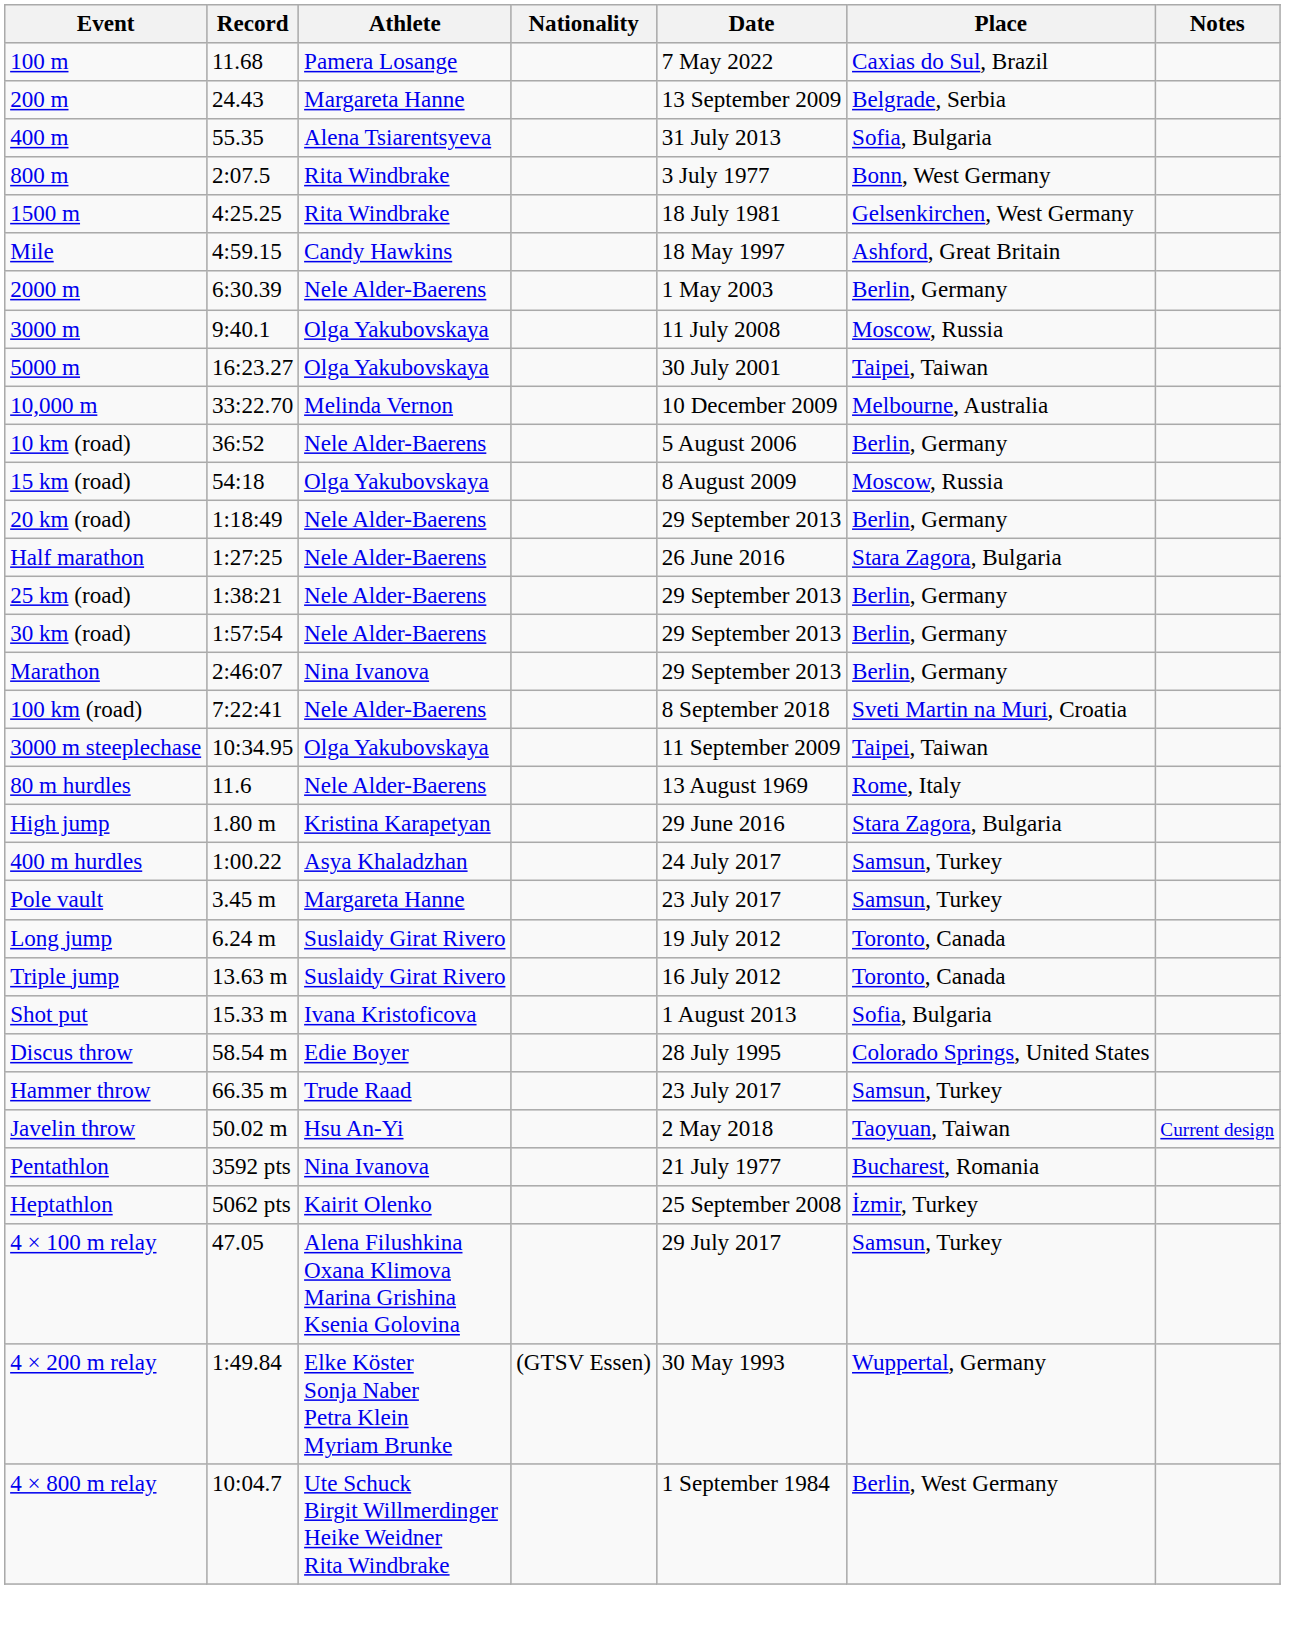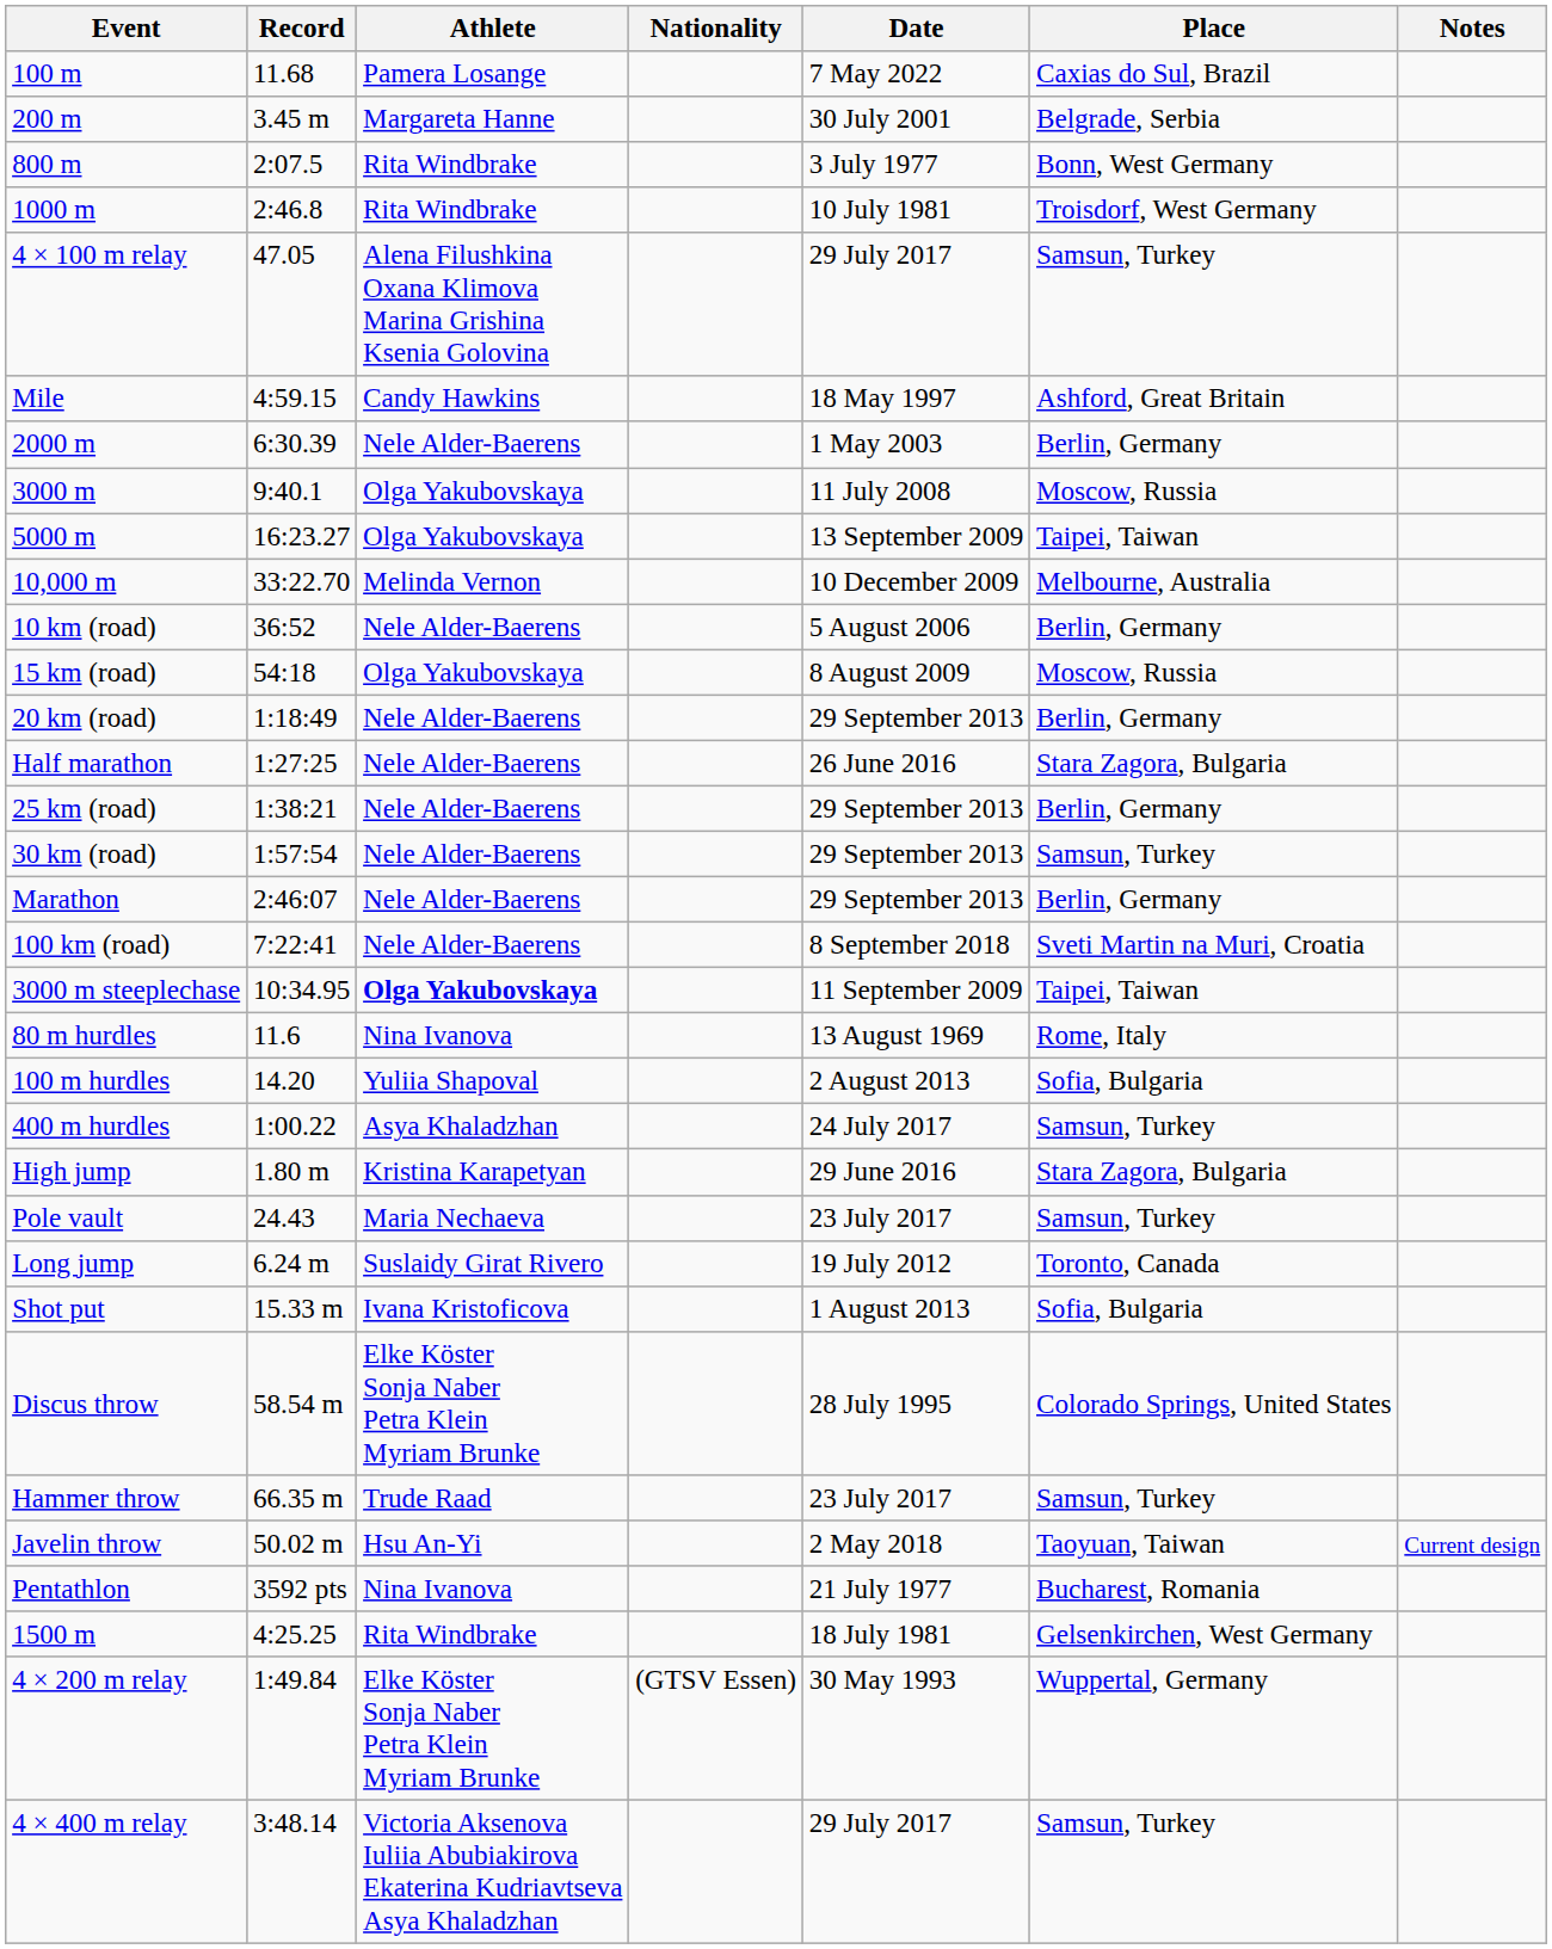 <table class="wikitable sortable" style="font-size:95%;">
 <tr>
 <th>Event</th>
 <th>Record</th>
 <th>Athlete</th>
 <th>Nationality</th>
 <th>Date</th>
 <th>Place</th>
 <th>Notes</th>
 </tr>
 <tr>
 <td><a href='#'>100 m</a></td>
 <td>11.68 </td>
 <td><a href='#'>Pamera Losange</a></td>
 <td></td>
 <td>7 May 2022</td>
 <td><a href='#'>Caxias do Sul</a>, Brazil</td>
 <td></td>
 </tr>
 <tr>
 <td><a href='#'>200 m</a></td>
-<td>24.43</td>
+<td>3.45 m</td>
 <td><a href='#'>Margareta Hanne</a></td>
 <td></td>
-<td>13 September 2009</td>
+<td>30 July 2001</td>
 <td><a href='#'>Belgrade</a>, Serbia</td>
-<td></td>
-</tr>
-<tr>
-<td><a href='#'>400 m</a></td>
-<td>55.35</td>
-<td><a href='#'>Alena Tsiarentsyeva</a></td>
-<td></td>
-<td>31 July 2013</td>
-<td><a href='#'>Sofia</a>, Bulgaria</td>
 <td></td>
 </tr>
 <tr>
 <td><a href='#'>800 m</a></td>
 <td>2:07.5</td>
 <td><a href='#'>Rita Windbrake</a></td>
 <td></td>
 <td>3 July 1977</td>
 <td><a href='#'>Bonn</a>, West Germany</td>
 <td></td>
 </tr>
 <tr>
-<td><a href='#'>1500 m</a></td>
-<td>4:25.25</td>
+<td><a href='#'>1000 m</a></td>
+<td>2:46.8</td>
 <td><a href='#'>Rita Windbrake</a></td>
 <td></td>
-<td>18 July 1981</td>
-<td><a href='#'>Gelsenkirchen</a>, West Germany</td>
+<td>10 July 1981</td>
+<td><a href='#'>Troisdorf</a>, West Germany</td>
+<td></td>
+</tr>
+<tr>
+<td valign=top><a href='#'>4 × 100 m relay</a></td>
+<td valign=top>47.05</td>
+<td><a href='#'>Alena Filushkina</a><br><a href='#'>Oxana Klimova</a><br><a href='#'>Marina Grishina</a><br><a href='#'>Ksenia Golovina</a></td>
+<td valign=top></td>
+<td valign=top>29 July 2017</td>
+<td valign=top><a href='#'>Samsun</a>, Turkey</td>
 <td></td>
 </tr>
 <tr>
 <td><a href='#'>Mile</a></td>
 <td>4:59.15</td>
 <td><a href='#'>Candy Hawkins</a></td>
 <td></td>
 <td>18 May 1997</td>
 <td><a href='#'>Ashford</a>, Great Britain</td>
 <td></td>
 </tr>
 <tr>
 <td><a href='#'>2000 m</a></td>
 <td>6:30.39</td>
 <td><a href='#'>Nele Alder-Baerens</a></td>
 <td></td>
 <td>1 May 2003</td>
 <td><a href='#'>Berlin</a>, Germany</td>
 <td></td>
 </tr>
 <tr>
 <td><a href='#'>3000 m</a></td>
 <td>9:40.1</td>
 <td><a href='#'>Olga Yakubovskaya</a></td>
 <td></td>
 <td>11 July 2008</td>
 <td><a href='#'>Moscow</a>, Russia</td>
 <td></td>
 </tr>
 <tr>
 <td><a href='#'>5000 m</a></td>
 <td>16:23.27</td>
 <td><a href='#'>Olga Yakubovskaya</a></td>
 <td></td>
-<td>30 July 2001</td>
+<td>13 September 2009</td>
 <td><a href='#'>Taipei</a>, Taiwan</td>
 <td></td>
 </tr>
 <tr>
 <td><a href='#'>10,000 m</a></td>
 <td>33:22.70</td>
 <td><a href='#'>Melinda Vernon</a></td>
 <td></td>
 <td>10 December 2009</td>
 <td><a href='#'>Melbourne</a>, Australia</td>
 <td></td>
 </tr>
 <tr>
 <td><a href='#'>10 km</a> (road)</td>
 <td>36:52</td>
 <td><a href='#'>Nele Alder-Baerens</a></td>
 <td></td>
 <td>5 August 2006</td>
 <td><a href='#'>Berlin</a>, Germany</td>
 <td></td>
 </tr>
 <tr>
 <td><a href='#'>15 km</a> (road)</td>
 <td>54:18</td>
 <td><a href='#'>Olga Yakubovskaya</a></td>
 <td></td>
 <td>8 August 2009</td>
 <td><a href='#'>Moscow</a>, Russia</td>
 <td></td>
 </tr>
 <tr>
 <td><a href='#'>20 km</a> (road)</td>
 <td>1:18:49</td>
 <td><a href='#'>Nele Alder-Baerens</a></td>
 <td></td>
 <td>29 September 2013</td>
 <td><a href='#'>Berlin</a>, Germany</td>
 <td></td>
 </tr>
 <tr>
 <td><a href='#'>Half marathon</a></td>
 <td>1:27:25</td>
 <td><a href='#'>Nele Alder-Baerens</a></td>
 <td></td>
 <td>26 June 2016</td>
 <td><a href='#'>Stara Zagora</a>, Bulgaria</td>
 <td></td>
 </tr>
 <tr>
 <td><a href='#'>25 km</a> (road)</td>
 <td>1:38:21</td>
 <td><a href='#'>Nele Alder-Baerens</a></td>
 <td></td>
 <td>29 September 2013</td>
 <td><a href='#'>Berlin</a>, Germany</td>
 <td></td>
 </tr>
 <tr>
 <td><a href='#'>30 km</a> (road)</td>
 <td>1:57:54</td>
 <td><a href='#'>Nele Alder-Baerens</a></td>
 <td></td>
 <td>29 September 2013</td>
-<td><a href='#'>Berlin</a>, Germany</td>
+<td valign=top><a href='#'>Samsun</a>, Turkey</td>
 <td></td>
 </tr>
 <tr>
 <td><a href='#'>Marathon</a></td>
 <td>2:46:07</td>
-<td><a href='#'>Nina Ivanova</a></td>
+<td><a href='#'>Nele Alder-Baerens</a></td>
 <td></td>
 <td>29 September 2013</td>
 <td><a href='#'>Berlin</a>, Germany</td>
 <td></td>
 </tr>
 <tr>
 <td><a href='#'>100 km</a> (road)</td>
 <td>7:22:41</td>
 <td><a href='#'>Nele Alder-Baerens</a></td>
 <td></td>
 <td>8 September 2018</td>
 <td><a href='#'>Sveti Martin na Muri</a>, Croatia</td>
 <td></td>
 </tr>
 <tr>
 <td><a href='#'>3000 m steeplechase</a></td>
 <td>10:34.95</td>
-<td><a href='#'>Olga Yakubovskaya</a></td>
+<td><strong><a href='#'>Olga Yakubovskaya</a></strong></td>
 <td></td>
 <td>11 September 2009</td>
 <td><a href='#'>Taipei</a>, Taiwan</td>
 <td></td>
 </tr>
 <tr>
 <td><a href='#'>80 m hurdles</a></td>
 <td>11.6</td>
-<td><a href='#'>Nele Alder-Baerens</a></td>
+<td><a href='#'>Nina Ivanova</a></td>
 <td></td>
 <td>13 August 1969</td>
 <td><a href='#'>Rome</a>, Italy</td>
+<td></td>
+</tr>
+<tr>
+<td><a href='#'>100 m hurdles</a></td>
+<td>14.20 </td>
+<td><a href='#'>Yuliia Shapoval</a></td>
+<td></td>
+<td>2 August 2013</td>
+<td><a href='#'>Sofia</a>, Bulgaria</td>
+<td></td>
+</tr>
+<tr>
+<td><a href='#'>400 m hurdles</a></td>
+<td>1:00.22</td>
+<td><a href='#'>Asya Khaladzhan</a></td>
+<td></td>
+<td>24 July 2017</td>
+<td><a href='#'>Samsun</a>, Turkey</td>
 <td></td>
 </tr>
 <tr>
 <td><a href='#'>High jump</a></td>
 <td>1.80 m</td>
 <td><a href='#'>Kristina Karapetyan</a></td>
 <td></td>
 <td>29 June 2016</td>
 <td><a href='#'>Stara Zagora</a>, Bulgaria</td>
 <td></td>
 </tr>
 <tr>
-<td><a href='#'>400 m hurdles</a></td>
-<td>1:00.22</td>
-<td><a href='#'>Asya Khaladzhan</a></td>
-<td></td>
-<td>24 July 2017</td>
-<td><a href='#'>Samsun</a>, Turkey</td>
-<td></td>
-</tr>
-<tr>
 <td><a href='#'>Pole vault</a></td>
-<td>3.45 m</td>
-<td><a href='#'>Margareta Hanne</a></td>
+<td>24.43</td>
+<td><a href='#'>Maria Nechaeva</a></td>
 <td></td>
 <td>23 July 2017</td>
 <td><a href='#'>Samsun</a>, Turkey</td>
 <td></td>
 </tr>
 <tr>
 <td><a href='#'>Long jump</a></td>
 <td>6.24 m </td>
 <td><a href='#'>Suslaidy Girat Rivero</a></td>
 <td></td>
 <td>19 July 2012</td>
 <td><a href='#'>Toronto</a>, Canada</td>
 <td></td>
 </tr>
 <tr>
-<td><a href='#'>Triple jump</a></td>
-<td>13.63 m </td>
-<td><a href='#'>Suslaidy Girat Rivero</a></td>
-<td></td>
-<td>16 July 2012</td>
-<td><a href='#'>Toronto</a>, Canada</td>
-<td></td>
-</tr>
-<tr>
 <td><a href='#'>Shot put</a></td>
 <td>15.33 m</td>
 <td><a href='#'>Ivana Kristoficova</a></td>
 <td></td>
 <td>1 August 2013</td>
 <td><a href='#'>Sofia</a>, Bulgaria</td>
 <td></td>
 </tr>
 <tr>
 <td><a href='#'>Discus throw</a></td>
 <td>58.54 m</td>
-<td><a href='#'>Edie Boyer</a></td>
+<td><a href='#'>Elke Köster</a><br><a href='#'>Sonja Naber</a><br><a href='#'>Petra Klein</a><br><a href='#'>Myriam Brunke</a></td>
 <td></td>
 <td>28 July 1995</td>
 <td><a href='#'>Colorado Springs</a>, United States</td>
 <td></td>
 </tr>
 <tr>
 <td><a href='#'>Hammer throw</a></td>
 <td>66.35 m</td>
 <td><a href='#'>Trude Raad</a></td>
 <td></td>
 <td>23 July 2017</td>
 <td><a href='#'>Samsun</a>, Turkey</td>
 <td></td>
 </tr>
 <tr>
 <td><a href='#'>Javelin throw</a></td>
 <td>50.02 m</td>
 <td><a href='#'>Hsu An-Yi</a></td>
 <td></td>
 <td>2 May 2018</td>
 <td><a href='#'>Taoyuan</a>, Taiwan</td>
 <td><small><a href='#'>Current design</a></small></td>
 </tr>
 <tr>
 <td><a href='#'>Pentathlon</a></td>
 <td>3592 pts</td>
 <td><a href='#'>Nina Ivanova</a></td>
 <td></td>
 <td>21 July 1977</td>
 <td><a href='#'>Bucharest</a>, Romania</td>
 <td></td>
 </tr>
 <tr>
-<td><a href='#'>Heptathlon</a></td>
-<td>5062 pts</td>
-<td><a href='#'>Kairit Olenko</a></td>
+<td><a href='#'>1500 m</a></td>
+<td>4:25.25</td>
+<td><a href='#'>Rita Windbrake</a></td>
 <td></td>
-<td>25 September 2008</td>
-<td><a href='#'>İzmir</a>, Turkey</td>
-<td></td>
-</tr>
-<tr>
-<td valign=top><a href='#'>4 × 100 m relay</a></td>
-<td valign=top>47.05</td>
-<td><a href='#'>Alena Filushkina</a><br><a href='#'>Oxana Klimova</a><br><a href='#'>Marina Grishina</a><br><a href='#'>Ksenia Golovina</a></td>
-<td valign=top></td>
-<td valign=top>29 July 2017</td>
-<td valign=top><a href='#'>Samsun</a>, Turkey</td>
+<td>18 July 1981</td>
+<td><a href='#'>Gelsenkirchen</a>, West Germany</td>
 <td></td>
 </tr>
 <tr>
 <td valign=top><a href='#'>4 × 200 m relay</a></td>
 <td valign=top>1:49.84</td>
 <td><a href='#'>Elke Köster</a><br><a href='#'>Sonja Naber</a><br><a href='#'>Petra Klein</a><br><a href='#'>Myriam Brunke</a></td>
 <td valign=top> (GTSV Essen)</td>
 <td valign=top>30 May 1993</td>
 <td valign=top><a href='#'>Wuppertal</a>, Germany</td>
 <td></td>
 </tr>
 <tr>
-<td valign=top><a href='#'>4 × 800 m relay</a></td>
-<td valign=top>10:04.7 </td>
-<td><a href='#'>Ute Schuck</a><br><a href='#'>Birgit Willmerdinger</a><br><a href='#'>Heike Weidner</a><br><a href='#'>Rita Windbrake</a></td>
+<td valign=top><a href='#'>4 × 400 m relay</a></td>
+<td valign=top>3:48.14</td>
+<td><a href='#'>Victoria Aksenova</a><br><a href='#'>Iuliia Abubiakirova</a><br><a href='#'>Ekaterina Kudriavtseva</a><br><a href='#'>Asya Khaladzhan</a></td>
 <td valign=top></td>
-<td valign=top>1 September 1984</td>
-<td valign=top><a href='#'>Berlin</a>, West Germany</td>
+<td valign=top>29 July 2017</td>
+<td valign=top><a href='#'>Samsun</a>, Turkey</td>
 <td></td>
 </tr>
 </table>
